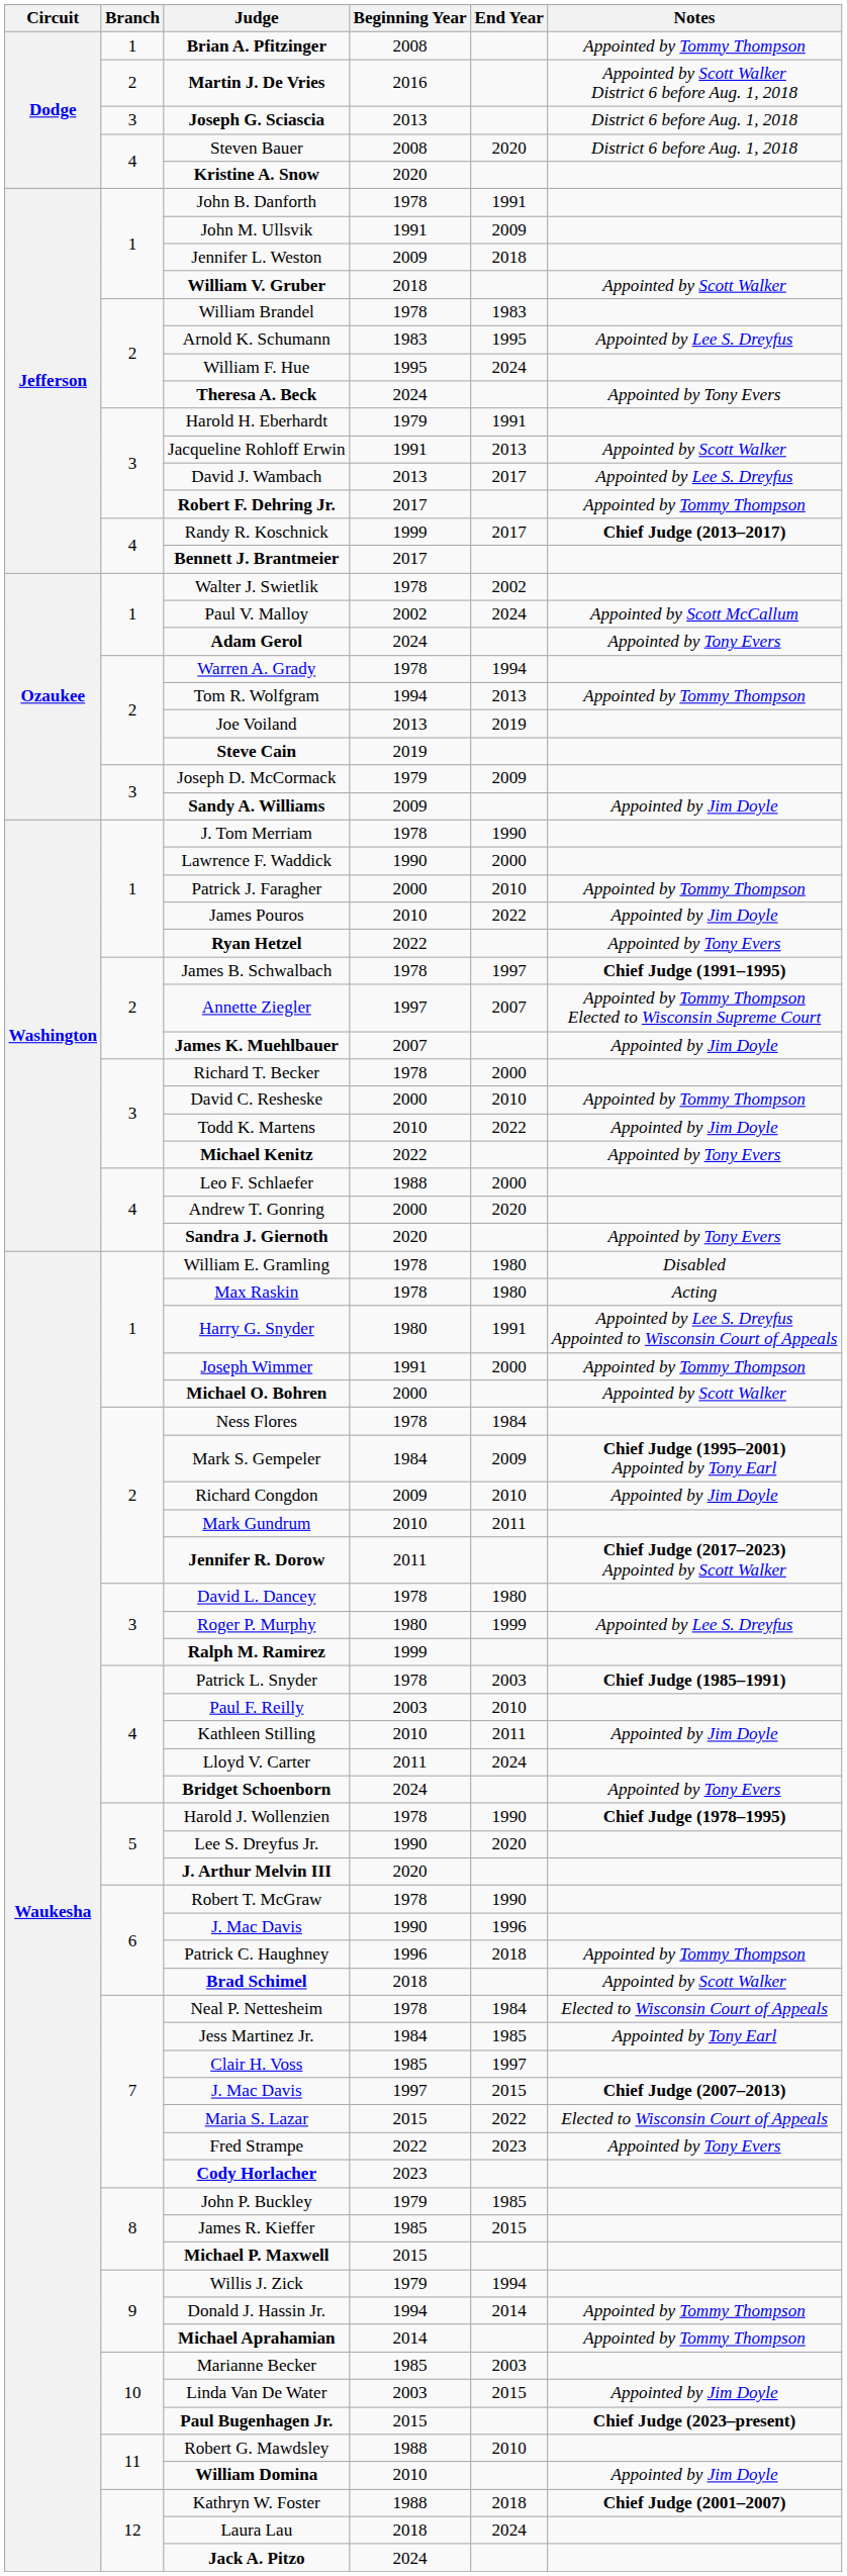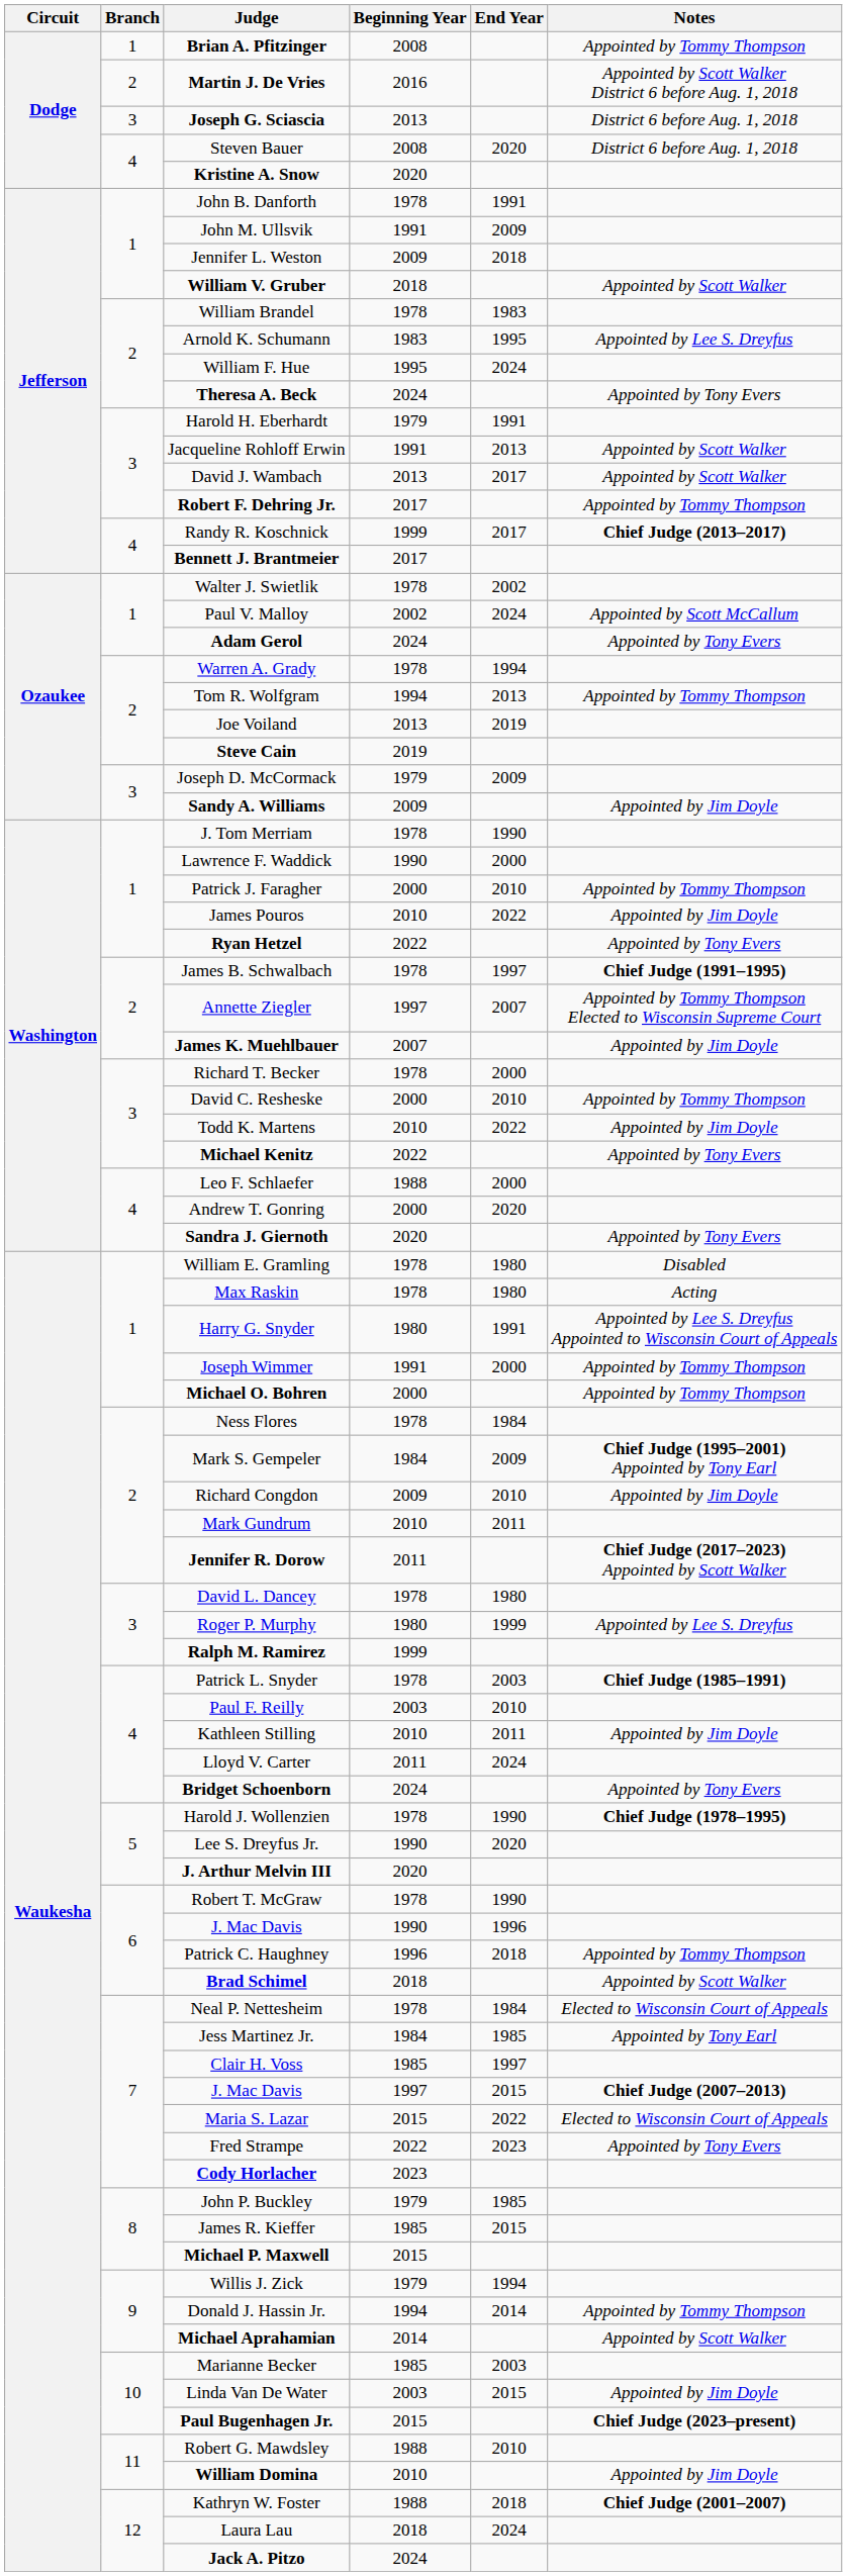 <table class=wikitable style="text-align:center">
 <tr>
 <th>Circuit</th>
 <th>Branch</th>
 <th>Judge</th>
 <th>Beginning Year</th>
 <th>End Year</th>
 <th>Notes</th>
 </tr>
 <tr>
 <th rowspan="5"><a href='#'>Dodge</a></th>
 <td>1</td>
 <td><strong>Brian A. Pfitzinger</strong></td>
 <td>2008</td>
 <td></td>
 <td><em>Appointed by <a href='#'>Tommy Thompson</a></em></td>
 </tr>
 <tr>
 <td>2</td>
 <td><strong>Martin J. De Vries</strong></td>
 <td>2016</td>
 <td></td>
 <td><em>Appointed by <a href='#'>Scott Walker</a></em><br><em>District 6 before Aug. 1, 2018</em></td>
 </tr>
 <tr>
 <td>3</td>
 <td><strong>Joseph G. Sciascia</strong></td>
 <td>2013</td>
 <td></td>
 <td><em>District 6 before Aug. 1, 2018</em></td>
 </tr>
 <tr>
 <td rowspan="2">4</td>
 <td>Steven Bauer</td>
 <td>2008</td>
 <td>2020</td>
 <td><em>District 6 before Aug. 1, 2018</em></td>
 </tr>
 <tr>
 <td><strong>Kristine A. Snow</strong></td>
 <td>2020</td>
 <td></td>
 <td></td>
 </tr>
 <tr>
 <th rowspan="14"><a href='#'>Jefferson</a></th>
 <td rowspan="4">1</td>
 <td>John B. Danforth</td>
 <td>1978</td>
 <td>1991</td>
 <td></td>
 </tr>
 <tr>
 <td>John M. Ullsvik</td>
 <td>1991</td>
 <td>2009</td>
 <td></td>
 </tr>
 <tr>
 <td>Jennifer L. Weston</td>
 <td>2009</td>
 <td>2018</td>
 <td></td>
 </tr>
 <tr>
 <td><strong>William V. Gruber</strong></td>
 <td>2018</td>
 <td></td>
 <td><em>Appointed by <a href='#'>Scott Walker</a></em></td>
 </tr>
 <tr>
 <td rowspan="4">2</td>
 <td>William Brandel</td>
 <td>1978</td>
 <td>1983</td>
 <td></td>
 </tr>
 <tr>
 <td>Arnold K. Schumann</td>
 <td>1983</td>
 <td>1995</td>
 <td><em>Appointed by <a href='#'>Lee S. Dreyfus</a></em></td>
 </tr>
 <tr>
 <td>William F. Hue</td>
 <td>1995</td>
 <td>2024</td>
 <td></td>
 </tr>
 <tr>
 <td><strong>Theresa A. Beck</strong></td>
 <td>2024</td>
 <td></td>
 <td><em>Appointed by Tony Evers</em></td>
 </tr>
 <tr>
 <td rowspan="4">3</td>
 <td>Harold H. Eberhardt</td>
 <td>1979</td>
 <td>1991</td>
 <td></td>
 </tr>
 <tr>
 <td>Jacqueline Rohloff Erwin</td>
 <td>1991</td>
 <td>2013</td>
 <td><em>Appointed by <a href='#'>Scott Walker</a></em></td>
 </tr>
 <tr>
 <td>David J. Wambach</td>
 <td>2013</td>
 <td>2017</td>
-<td><em>Appointed by <a href='#'>Lee S. Dreyfus</a></em></td>
+<td><em>Appointed by <a href='#'>Scott Walker</a></em></td>
 </tr>
 <tr>
 <td><strong>Robert F. Dehring Jr.</strong></td>
 <td>2017</td>
 <td></td>
 <td><em>Appointed by <a href='#'>Tommy Thompson</a></em></td>
 </tr>
 <tr>
 <td rowspan="2">4</td>
 <td>Randy R. Koschnick</td>
 <td>1999</td>
 <td>2017</td>
 <td><strong>Chief Judge (2013–2017)</strong></td>
 </tr>
 <tr>
 <td><strong>Bennett J. Brantmeier</strong></td>
 <td>2017</td>
 <td></td>
 <td></td>
 </tr>
 <tr>
 <th rowspan="9"><a href='#'>Ozaukee</a></th>
 <td rowspan="3">1</td>
 <td>Walter J. Swietlik</td>
 <td>1978</td>
 <td>2002</td>
 <td></td>
 </tr>
 <tr>
 <td>Paul V. Malloy</td>
 <td>2002</td>
 <td>2024</td>
 <td><em>Appointed by <a href='#'>Scott McCallum</a></em></td>
 </tr>
 <tr>
 <td><strong>Adam Gerol</strong></td>
 <td>2024</td>
 <td></td>
 <td><em>Appointed by <a href='#'>Tony Evers</a></em></td>
 </tr>
 <tr>
 <td rowspan="4">2</td>
 <td><a href='#'>Warren A. Grady</a></td>
 <td>1978</td>
 <td>1994</td>
 <td></td>
 </tr>
 <tr>
 <td>Tom R. Wolfgram</td>
 <td>1994</td>
 <td>2013</td>
 <td><em>Appointed by <a href='#'>Tommy Thompson</a></em></td>
 </tr>
 <tr>
 <td>Joe Voiland</td>
 <td>2013</td>
 <td>2019</td>
 <td></td>
 </tr>
 <tr>
 <td><strong>Steve Cain</strong></td>
 <td>2019</td>
 <td></td>
 <td></td>
 </tr>
 <tr>
 <td rowspan="2">3</td>
 <td>Joseph D. McCormack</td>
 <td>1979</td>
 <td>2009</td>
 <td></td>
 </tr>
 <tr>
 <td><strong>Sandy A. Williams</strong></td>
 <td>2009</td>
 <td></td>
 <td><em>Appointed by <a href='#'>Jim Doyle</a></em></td>
 </tr>
 <tr>
 <th rowspan="15"><a href='#'>Washington</a></th>
 <td rowspan="5">1</td>
 <td>J. Tom Merriam</td>
 <td>1978</td>
 <td>1990</td>
 <td></td>
 </tr>
 <tr>
 <td>Lawrence F. Waddick</td>
 <td>1990</td>
 <td>2000</td>
 <td></td>
 </tr>
 <tr>
 <td>Patrick J. Faragher</td>
 <td>2000</td>
 <td>2010</td>
 <td><em>Appointed by <a href='#'>Tommy Thompson</a></em></td>
 </tr>
 <tr>
 <td>James Pouros</td>
 <td>2010</td>
 <td>2022</td>
 <td><em>Appointed by <a href='#'>Jim Doyle</a></em></td>
 </tr>
 <tr>
 <td><strong>Ryan Hetzel</strong></td>
 <td>2022</td>
 <td></td>
 <td><em>Appointed by <a href='#'>Tony Evers</a></em></td>
 </tr>
 <tr>
 <td rowspan="3">2</td>
 <td>James B. Schwalbach</td>
 <td>1978</td>
 <td>1997</td>
 <td><strong>Chief Judge (1991–1995)</strong></td>
 </tr>
 <tr>
 <td><a href='#'>Annette Ziegler</a></td>
 <td>1997</td>
 <td>2007</td>
 <td><em>Appointed by <a href='#'>Tommy Thompson</a></em><br><em>Elected to <a href='#'>Wisconsin Supreme Court</a></em></td>
 </tr>
 <tr>
 <td><strong>James K. Muehlbauer</strong></td>
 <td>2007</td>
 <td></td>
 <td><em>Appointed by <a href='#'>Jim Doyle</a></em></td>
 </tr>
 <tr>
 <td rowspan="4">3</td>
 <td>Richard T. Becker</td>
 <td>1978</td>
 <td>2000</td>
 <td></td>
 </tr>
 <tr>
 <td>David C. Resheske</td>
 <td>2000</td>
 <td>2010</td>
 <td><em>Appointed by <a href='#'>Tommy Thompson</a></em></td>
 </tr>
 <tr>
 <td>Todd K. Martens</td>
 <td>2010</td>
 <td>2022</td>
 <td><em>Appointed by <a href='#'>Jim Doyle</a></em></td>
 </tr>
 <tr>
 <td><strong>Michael Kenitz</strong></td>
 <td>2022</td>
 <td></td>
 <td><em>Appointed by <a href='#'>Tony Evers</a></em></td>
 </tr>
 <tr>
 <td rowspan="3">4</td>
 <td>Leo F. Schlaefer</td>
 <td>1988</td>
 <td>2000</td>
 <td></td>
 </tr>
 <tr>
 <td>Andrew T. Gonring</td>
 <td>2000</td>
 <td>2020</td>
 <td></td>
 </tr>
 <tr>
 <td><strong>Sandra J. Giernoth</strong></td>
 <td>2020</td>
 <td></td>
 <td><em>Appointed by <a href='#'>Tony Evers</a></em></td>
 </tr>
 <tr>
 <th rowspan="46"><a href='#'>Waukesha</a></th>
 <td rowspan="5">1</td>
 <td>William E. Gramling</td>
 <td>1978</td>
 <td>1980</td>
 <td><em>Disabled</em></td>
 </tr>
 <tr>
 <td><a href='#'>Max Raskin</a></td>
 <td>1978</td>
 <td>1980</td>
 <td><em>Acting</em></td>
 </tr>
 <tr>
 <td><a href='#'>Harry G. Snyder</a></td>
 <td>1980</td>
 <td>1991</td>
 <td><em>Appointed by <a href='#'>Lee S. Dreyfus</a></em><br><em>Appointed to <a href='#'>Wisconsin Court of Appeals</a></em></td>
 </tr>
 <tr>
 <td><a href='#'>Joseph Wimmer</a></td>
 <td>1991</td>
 <td>2000</td>
 <td><em>Appointed by <a href='#'>Tommy Thompson</a></em></td>
 </tr>
 <tr>
 <td><strong>Michael O. Bohren</strong></td>
 <td>2000</td>
 <td></td>
-<td><em>Appointed by <a href='#'>Scott Walker</a></em></td>
+<td><em>Appointed by <a href='#'>Tommy Thompson</a></em></td>
 </tr>
 <tr>
 <td rowspan="5">2</td>
 <td>Ness Flores</td>
 <td>1978</td>
 <td>1984</td>
 <td></td>
 </tr>
 <tr>
 <td>Mark S. Gempeler</td>
 <td>1984</td>
 <td>2009</td>
 <td><strong>Chief Judge (1995–2001)</strong><br><em>Appointed by <a href='#'>Tony Earl</a></em></td>
 </tr>
 <tr>
 <td>Richard Congdon</td>
 <td>2009</td>
 <td>2010</td>
 <td><em>Appointed by <a href='#'>Jim Doyle</a></em></td>
 </tr>
 <tr>
 <td><a href='#'>Mark Gundrum</a></td>
 <td>2010</td>
 <td>2011</td>
 <td></td>
 </tr>
 <tr>
 <td><strong>Jennifer R. Dorow</strong></td>
 <td>2011</td>
 <td></td>
 <td><strong>Chief Judge (2017–2023)</strong><br><em>Appointed by <a href='#'>Scott Walker</a></em></td>
 </tr>
 <tr>
 <td rowspan="3">3</td>
 <td><a href='#'>David L. Dancey</a></td>
 <td>1978</td>
 <td>1980</td>
 <td></td>
 </tr>
 <tr>
 <td><a href='#'>Roger P. Murphy</a></td>
 <td>1980</td>
 <td>1999</td>
 <td><em>Appointed by <a href='#'>Lee S. Dreyfus</a></em></td>
 </tr>
 <tr>
 <td><strong>Ralph M. Ramirez</strong></td>
 <td>1999</td>
 <td></td>
 <td></td>
 </tr>
 <tr>
 <td rowspan="5">4</td>
 <td>Patrick L. Snyder</td>
 <td>1978</td>
 <td>2003</td>
 <td><strong>Chief Judge (1985–1991)</strong></td>
 </tr>
 <tr>
 <td><a href='#'>Paul F. Reilly</a></td>
 <td>2003</td>
 <td>2010</td>
 <td></td>
 </tr>
 <tr>
 <td>Kathleen Stilling</td>
 <td>2010</td>
 <td>2011</td>
 <td><em>Appointed by <a href='#'>Jim Doyle</a></em></td>
 </tr>
 <tr>
 <td>Lloyd V. Carter</td>
 <td>2011</td>
 <td>2024</td>
 <td></td>
 </tr>
 <tr>
 <td><strong>Bridget Schoenborn</strong></td>
 <td>2024</td>
 <td></td>
 <td><em>Appointed by <a href='#'>Tony Evers</a></em></td>
 </tr>
 <tr>
 <td rowspan="3">5</td>
 <td>Harold J. Wollenzien</td>
 <td>1978</td>
 <td>1990</td>
 <td><strong>Chief Judge (1978–1995)</strong></td>
 </tr>
 <tr>
 <td>Lee S. Dreyfus Jr.</td>
 <td>1990</td>
 <td>2020</td>
 <td></td>
 </tr>
 <tr>
 <td><strong>J. Arthur Melvin III</strong></td>
 <td>2020</td>
 <td></td>
 <td></td>
 </tr>
 <tr>
 <td rowspan="4">6</td>
 <td>Robert T. McGraw</td>
 <td>1978</td>
 <td>1990</td>
 <td></td>
 </tr>
 <tr>
 <td><a href='#'>J. Mac Davis</a></td>
 <td>1990</td>
 <td>1996</td>
 <td></td>
 </tr>
 <tr>
 <td>Patrick C. Haughney</td>
 <td>1996</td>
 <td>2018</td>
 <td><em>Appointed by <a href='#'>Tommy Thompson</a></em></td>
 </tr>
 <tr>
 <td><strong><a href='#'>Brad Schimel</a></strong></td>
 <td>2018</td>
 <td></td>
 <td><em>Appointed by <a href='#'>Scott Walker</a></em></td>
 </tr>
 <tr>
 <td rowspan="7">7</td>
 <td>Neal P. Nettesheim</td>
 <td>1978</td>
 <td>1984</td>
 <td><em>Elected to <a href='#'>Wisconsin Court of Appeals</a></em></td>
 </tr>
 <tr>
 <td>Jess Martinez Jr.</td>
 <td>1984</td>
 <td>1985</td>
 <td><em>Appointed by <a href='#'>Tony Earl</a></em></td>
 </tr>
 <tr>
 <td><a href='#'>Clair H. Voss</a></td>
 <td>1985</td>
 <td>1997</td>
 <td></td>
 </tr>
 <tr>
 <td><a href='#'>J. Mac Davis</a></td>
 <td>1997</td>
 <td>2015</td>
 <td><strong>Chief Judge (2007–2013)</strong></td>
 </tr>
 <tr>
 <td><a href='#'>Maria S. Lazar</a></td>
 <td>2015</td>
 <td>2022</td>
 <td><em>Elected to <a href='#'>Wisconsin Court of Appeals</a></em></td>
 </tr>
 <tr>
 <td>Fred Strampe</td>
 <td>2022</td>
 <td>2023</td>
 <td><em>Appointed by <a href='#'>Tony Evers</a></em></td>
 </tr>
 <tr>
 <td><strong><a href='#'>Cody Horlacher</a></strong></td>
 <td>2023</td>
 <td></td>
 <td></td>
 </tr>
 <tr>
 <td rowspan="3">8</td>
 <td>John P. Buckley</td>
 <td>1979</td>
 <td>1985</td>
 <td></td>
 </tr>
 <tr>
 <td>James R. Kieffer</td>
 <td>1985</td>
 <td>2015</td>
 <td></td>
 </tr>
 <tr>
 <td><strong>Michael P. Maxwell</strong></td>
 <td>2015</td>
 <td></td>
 <td></td>
 </tr>
 <tr>
 <td rowspan="3">9</td>
 <td>Willis J. Zick</td>
 <td>1979</td>
 <td>1994</td>
 <td></td>
 </tr>
 <tr>
 <td>Donald J. Hassin Jr.</td>
 <td>1994</td>
 <td>2014</td>
 <td><em>Appointed by <a href='#'>Tommy Thompson</a></em></td>
 </tr>
 <tr>
 <td><strong>Michael Aprahamian</strong></td>
 <td>2014</td>
 <td></td>
-<td><em>Appointed by <a href='#'>Tommy Thompson</a></em></td>
+<td><em>Appointed by <a href='#'>Scott Walker</a></em></td>
 </tr>
 <tr>
 <td rowspan="3">10</td>
 <td>Marianne Becker</td>
 <td>1985</td>
 <td>2003</td>
 <td></td>
 </tr>
 <tr>
 <td>Linda Van De Water</td>
 <td>2003</td>
 <td>2015</td>
 <td><em>Appointed by <a href='#'>Jim Doyle</a></em></td>
 </tr>
 <tr>
 <td><strong>Paul Bugenhagen Jr.</strong></td>
 <td>2015</td>
 <td></td>
 <td><strong>Chief Judge (2023–present)</strong></td>
 </tr>
 <tr>
 <td rowspan="2">11</td>
 <td>Robert G. Mawdsley</td>
 <td>1988</td>
 <td>2010</td>
 <td></td>
 </tr>
 <tr>
 <td><strong>William Domina</strong></td>
 <td>2010</td>
 <td></td>
 <td><em>Appointed by <a href='#'>Jim Doyle</a></em></td>
 </tr>
 <tr>
 <td rowspan="3">12</td>
 <td>Kathryn W. Foster</td>
 <td>1988</td>
 <td>2018</td>
 <td><strong>Chief Judge (2001–2007)</strong></td>
 </tr>
 <tr>
 <td>Laura Lau</td>
 <td>2018</td>
 <td>2024</td>
 <td></td>
 </tr>
 <tr>
 <td><strong>Jack A. Pitzo</strong></td>
 <td>2024</td>
 <td></td>
 <td></td>
 </tr>
 </table>
